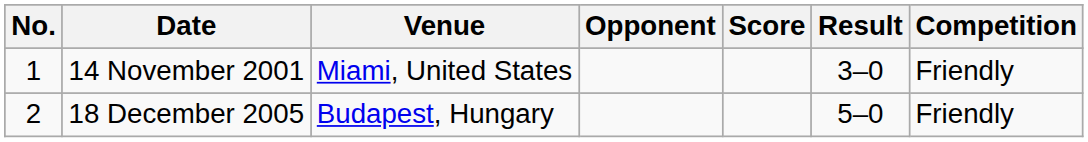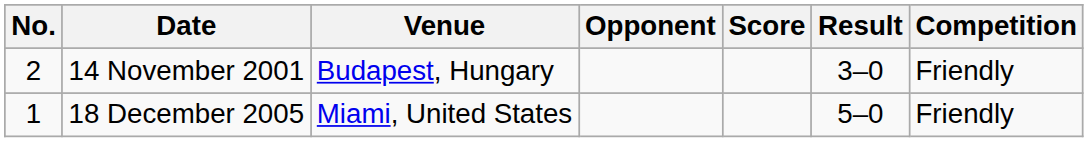 <table class="wikitable sortable">
 <tr>
 <th scope="col">No.</th>
 <th scope="col">Date</th>
 <th scope="col">Venue</th>
 <th scope="col">Opponent</th>
 <th scope="col">Score</th>
 <th scope="col">Result</th>
 <th scope="col">Competition</th>
 </tr>
 <tr>
-<td align="center">1</td>
+<td align="center">2</td>
 <td>14 November 2001</td>
-<td><a href='#'>Miami</a>, United States</td>
+<td><a href='#'>Budapest</a>, Hungary</td>
 <td></td>
 <td></td>
 <td align="center">3–0</td>
 <td>Friendly</td>
 </tr>
 <tr>
-<td align="center">2</td>
+<td align="center">1</td>
 <td>18 December 2005</td>
-<td><a href='#'>Budapest</a>, Hungary</td>
+<td><a href='#'>Miami</a>, United States</td>
 <td></td>
 <td></td>
 <td align="center">5–0</td>
 <td>Friendly</td>
 </tr>
 </table>
